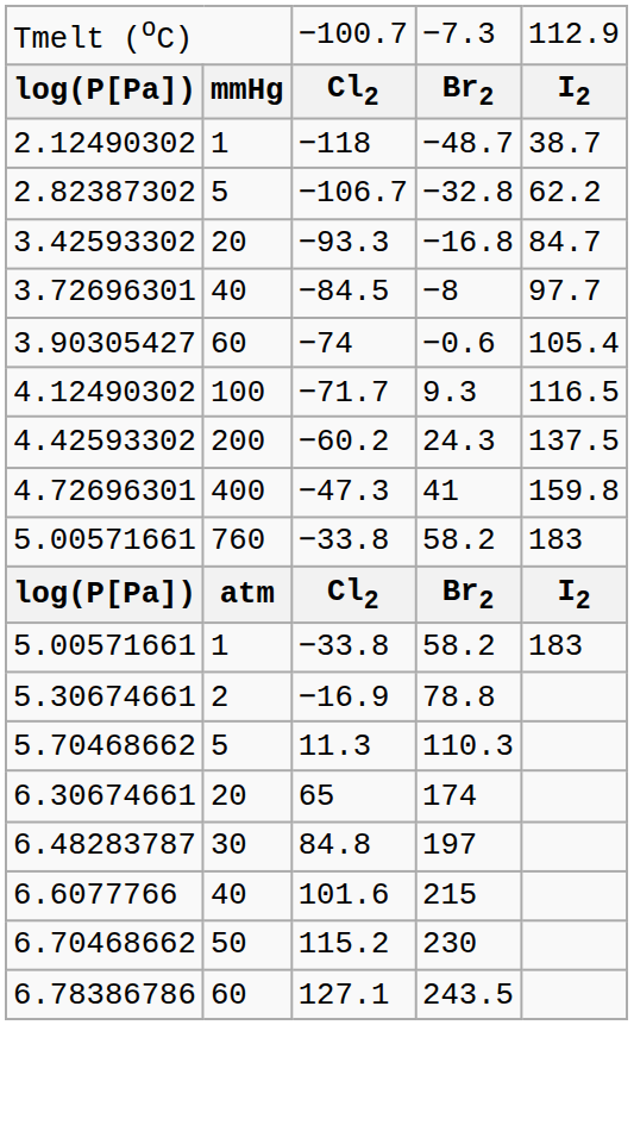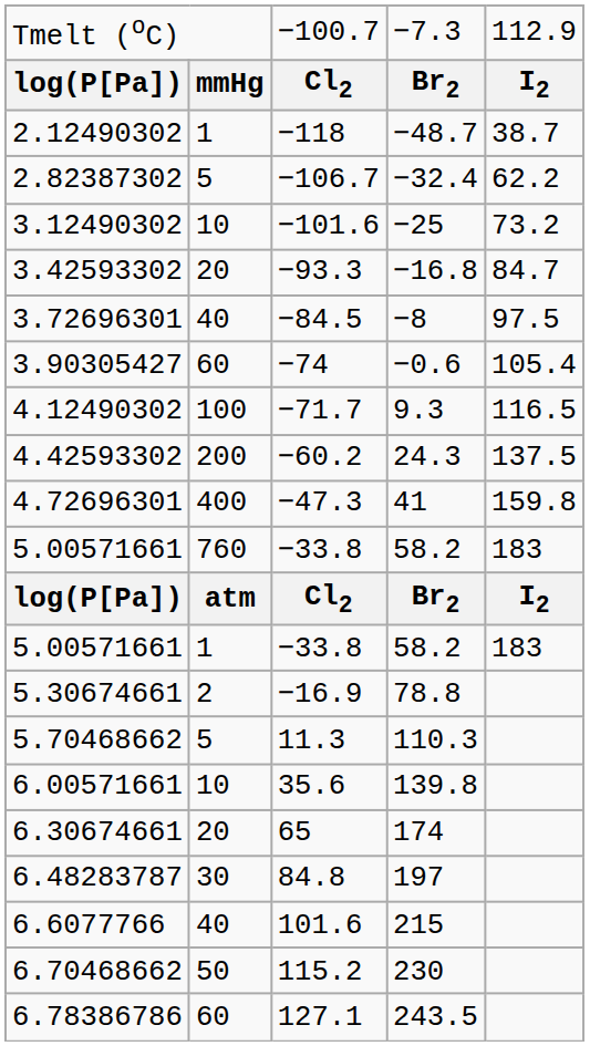 <table class="wikitable">
 <tr>
 <td colspan="2" rowspan="1">Tmelt (<sup>о</sup>С)</td>
 <td>−100.7</td>
 <td>−7.3</td>
 <td>112.9</td>
 </tr>
 <tr>
 <th>log(P[Pa])</th>
 <th>mmHg</th>
 <th>Cl<sub>2</sub></th>
 <th>Br<sub>2</sub></th>
 <th>I<sub>2</sub></th>
 </tr>
 <tr>
 <td>2.12490302</td>
 <td>1</td>
 <td>−118</td>
 <td>−48.7</td>
 <td>38.7</td>
 </tr>
 <tr>
 <td>2.82387302</td>
 <td>5</td>
 <td>−106.7</td>
-<td>−32.8</td>
+<td>−32.4</td>
 <td>62.2</td>
+</tr>
+<tr>
+<td>3.12490302</td>
+<td>10</td>
+<td>−101.6</td>
+<td>−25</td>
+<td>73.2</td>
 </tr>
 <tr>
 <td>3.42593302</td>
 <td>20</td>
 <td>−93.3</td>
 <td>−16.8</td>
 <td>84.7</td>
 </tr>
 <tr>
 <td>3.72696301</td>
 <td>40</td>
 <td>−84.5</td>
 <td>−8</td>
-<td>97.7</td>
+<td>97.5</td>
 </tr>
 <tr>
 <td>3.90305427</td>
 <td>60</td>
 <td>−74</td>
 <td>−0.6</td>
 <td>105.4</td>
 </tr>
 <tr>
 <td>4.12490302</td>
 <td>100</td>
 <td>−71.7</td>
 <td>9.3</td>
 <td>116.5</td>
 </tr>
 <tr>
 <td>4.42593302</td>
 <td>200</td>
 <td>−60.2</td>
 <td>24.3</td>
 <td>137.5</td>
 </tr>
 <tr>
 <td>4.72696301</td>
 <td>400</td>
 <td>−47.3</td>
 <td>41</td>
 <td>159.8</td>
 </tr>
 <tr>
 <td>5.00571661</td>
 <td>760</td>
 <td>−33.8</td>
 <td>58.2</td>
 <td>183</td>
 </tr>
 <tr>
 <th>log(P[Pa])</th>
 <th>atm</th>
 <th>Cl<sub>2</sub></th>
 <th>Br<sub>2</sub></th>
 <th>I<sub>2</sub></th>
 </tr>
 <tr>
 <td>5.00571661</td>
 <td>1</td>
 <td>−33.8</td>
 <td>58.2</td>
 <td>183</td>
 </tr>
 <tr>
 <td>5.30674661</td>
 <td>2</td>
 <td>−16.9</td>
 <td>78.8</td>
 <td></td>
 </tr>
 <tr>
 <td>5.70468662</td>
 <td>5</td>
 <td>11.3</td>
 <td>110.3</td>
 <td></td>
 </tr>
 <tr>
+<td>6.00571661</td>
+<td>10</td>
+<td>35.6</td>
+<td>139.8</td>
+<td></td>
+</tr>
+<tr>
 <td>6.30674661</td>
 <td>20</td>
 <td>65</td>
 <td>174</td>
 <td></td>
 </tr>
 <tr>
 <td>6.48283787</td>
 <td>30</td>
 <td>84.8</td>
 <td>197</td>
 <td></td>
 </tr>
 <tr>
 <td>6.6077766</td>
 <td>40</td>
 <td>101.6</td>
 <td>215</td>
 <td></td>
 </tr>
 <tr>
 <td>6.70468662</td>
 <td>50</td>
 <td>115.2</td>
 <td>230</td>
 <td></td>
 </tr>
 <tr>
 <td>6.78386786</td>
 <td>60</td>
 <td>127.1</td>
 <td>243.5</td>
 <td></td>
 </tr>
 </table>
